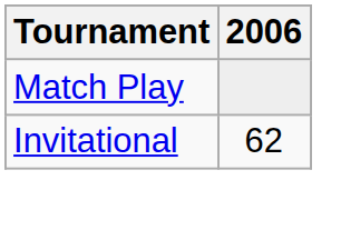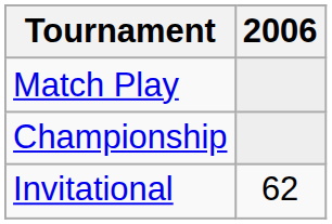 <table class="wikitable" style="text-align:center;">
 <tr>
 <th>Tournament</th>
 <th>2006</th>
 </tr>
 <tr>
 <td align="left"><a href='#'>Match Play</a></td>
 <td style="background:#eeeeee;"></td>
 </tr>
 <tr>
+<td align="left"><a href='#'>Championship</a></td>
+<td style="background:#eeeeee;"></td>
+</tr>
+<tr>
 <td align="left"><a href='#'>Invitational</a></td>
 <td>62</td>
 </tr>
 </table>
